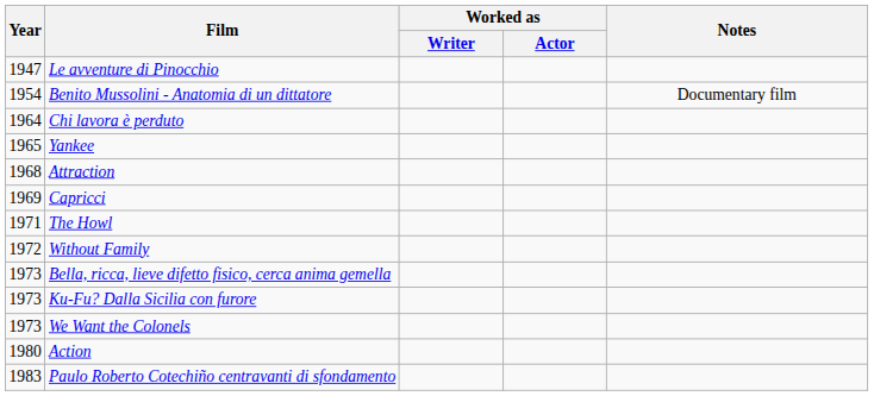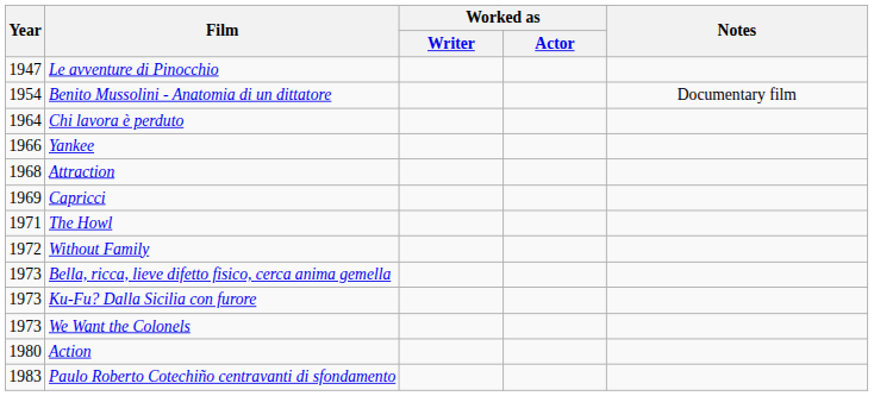 <table class="wikitable">
 <tr>
 <th rowspan="2">Year</th>
 <th rowspan="2">Film</th>
 <th colspan="2">Worked as</th>
 <th rowspan="2" width="250">Notes</th>
 </tr>
 <tr>
 <th width=95><a href='#'>Writer</a></th>
 <th width=95><a href='#'>Actor</a></th>
 </tr>
 <tr align="center">
 <td align="center">1947</td>
 <td align="left"><em><a href='#'>Le avventure di Pinocchio</a></em></td>
 <td></td>
 <td></td>
 <td></td>
 </tr>
 <tr align="center">
 <td align="center">1954</td>
 <td align="left"><em><a href='#'>Benito Mussolini - Anatomia di un dittatore</a></em></td>
 <td></td>
 <td></td>
 <td>Documentary film</td>
 </tr>
 <tr align="center">
 <td align="center">1964</td>
 <td align="left"><em><a href='#'>Chi lavora è perduto</a></em></td>
 <td></td>
 <td></td>
 <td></td>
 </tr>
 <tr align="center">
-<td align="center">1965</td>
+<td align="center">1966</td>
 <td align="left"><em><a href='#'>Yankee</a></em></td>
 <td></td>
 <td></td>
 <td></td>
 </tr>
 <tr align="center">
 <td align="center">1968</td>
 <td align="left"><em><a href='#'>Attraction</a></em></td>
 <td></td>
 <td></td>
 <td></td>
 </tr>
 <tr align="center">
 <td align="center">1969</td>
 <td align="left"><em><a href='#'>Capricci</a></em></td>
 <td></td>
 <td></td>
 <td></td>
 </tr>
 <tr align="center">
 <td align="center">1971</td>
 <td align="left"><em><a href='#'>The Howl</a></em></td>
 <td></td>
 <td></td>
 <td></td>
 </tr>
 <tr align="center">
 <td align="center">1972</td>
 <td align="left"><em><a href='#'>Without Family</a></em></td>
 <td></td>
 <td></td>
 <td></td>
 </tr>
 <tr align="center">
 <td align="center">1973</td>
 <td align="left"><em><a href='#'>Bella, ricca, lieve difetto fisico, cerca anima gemella</a></em></td>
 <td></td>
 <td></td>
 <td></td>
 </tr>
 <tr align="center">
 <td align="center">1973</td>
 <td align="left"><em><a href='#'>Ku-Fu? Dalla Sicilia con furore</a></em></td>
 <td></td>
 <td></td>
 <td></td>
 </tr>
 <tr align="center">
 <td align="center">1973</td>
 <td align="left"><em><a href='#'>We Want the Colonels</a></em></td>
 <td></td>
 <td></td>
 <td></td>
 </tr>
 <tr align="center">
 <td align="center">1980</td>
 <td align="left"><em><a href='#'>Action</a></em></td>
 <td></td>
 <td></td>
 <td></td>
 </tr>
 <tr align="center">
 <td align="center">1983</td>
 <td align="left"><em><a href='#'>Paulo Roberto Cotechiño centravanti di sfondamento</a></em></td>
 <td></td>
 <td></td>
 <td></td>
 </tr>
 </table>
